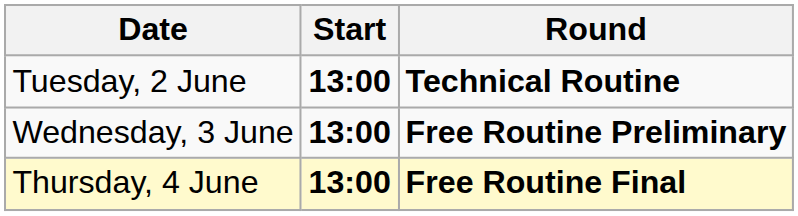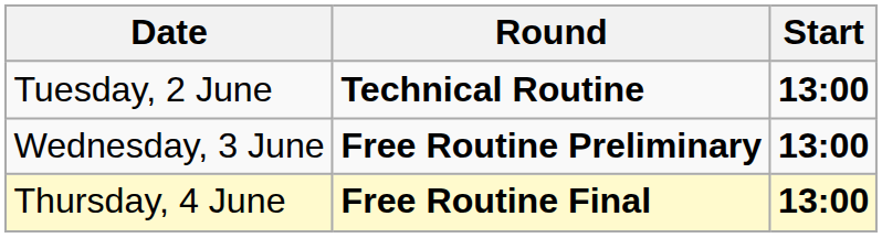 <table class="wikitable">
 <tr>
 <th>Date</th>
+<th>Round</th>
 <th>Start</th>
-<th>Round</th>
 </tr>
 <tr>
 <td>Tuesday, 2 June</td>
+<td><strong>Technical Routine</strong></td>
 <td><strong>13:00</strong></td>
-<td><strong>Technical Routine</strong></td>
 </tr>
 <tr>
 <td>Wednesday, 3 June</td>
+<td><strong>Free Routine Preliminary</strong></td>
 <td><strong>13:00</strong></td>
-<td><strong>Free Routine Preliminary</strong></td>
 </tr>
 <tr style="background:lemonchiffon;">
 <td>Thursday, 4 June</td>
+<td><strong>Free Routine Final</strong></td>
 <td><strong>13:00</strong></td>
-<td><strong>Free Routine Final</strong></td>
 </tr>
 </table>
